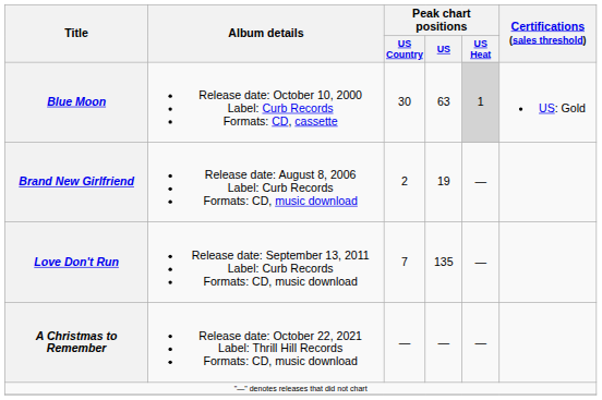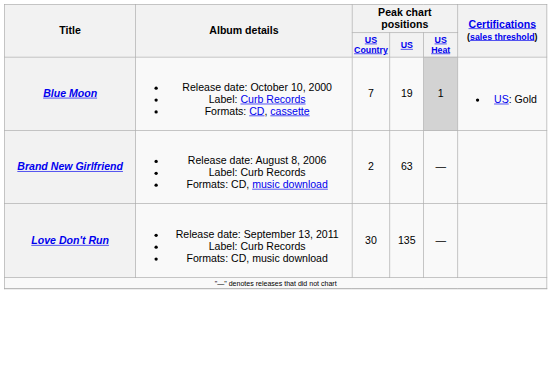 <table class="wikitable plainrowheaders" style="text-align:center;">
 <tr>
 <th rowspan="2" style="width:12em;">Title</th>
 <th rowspan="2" style="width:20em;">Album details</th>
 <th colspan="3">Peak chart positions</th>
 <th scope="col" rowspan="2" style="width:8em;"><a href='#'>Certifications</a><br><small>(<a href='#'>sales threshold</a>)</small></th>
 </tr>
 <tr style="font-size:smaller;">
 <th width="45"><a href='#'>US Country</a><br></th>
 <th width="45"><a href='#'>US</a><br></th>
 <th width="45"><a href='#'>US<br>Heat</a></th>
 </tr>
 <tr>
 <th scope="row"><em><a href='#'>Blue Moon</a></em></th>
 <td><br><ul><li>Release date: October 10, 2000</li><li>Label: <a href='#'>Curb Records</a></li><li>Formats: <a href='#'>CD</a>, <a href='#'>cassette</a></li></ul></td>
-<td>30</td>
-<td>63</td>
+<td>7</td>
+<td>19</td>
 <td style="background: lightgrey;">1</td>
 <td><br><ul><li><a href='#'>US</a>: Gold</li></ul></td>
 </tr>
 <tr>
 <th scope="row"><em><a href='#'>Brand New Girlfriend</a></em></th>
 <td><br><ul><li>Release date: August 8, 2006</li><li>Label: Curb Records</li><li>Formats: CD, <a href='#'>music download</a></li></ul></td>
 <td>2</td>
-<td>19</td>
+<td>63</td>
 <td>—</td>
 <td></td>
 </tr>
 <tr>
 <th scope="row"><em><a href='#'>Love Don't Run</a></em></th>
 <td><br><ul><li>Release date: September 13, 2011</li><li>Label: Curb Records</li><li>Formats: CD, music download</li></ul></td>
-<td>7</td>
+<td>30</td>
 <td>135</td>
-<td>—</td>
-<td></td>
-</tr>
-<tr>
-<th scope="row"><em>A Christmas to Remember</em></th>
-<td><br><ul><li>Release date: October 22, 2021</li><li>Label: Thrill Hill Records</li><li>Formats: CD, music download</li></ul></td>
-<td>—</td>
-<td>—</td>
 <td>—</td>
 <td></td>
 </tr>
 <tr>
 <td colspan="6" style="font-size:8pt">"—" denotes releases that did not chart</td>
 </tr>
 <tr>
 </tr>
 </table>
